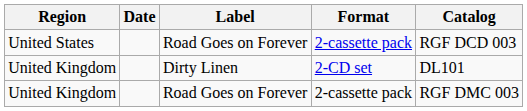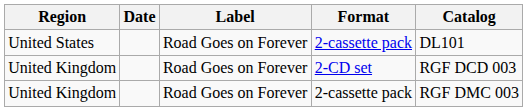 <table class="wikitable">
 <tr>
 <th>Region</th>
 <th>Date</th>
 <th>Label</th>
 <th>Format</th>
 <th>Catalog</th>
 </tr>
 <tr>
 <td>United States</td>
 <td></td>
 <td>Road Goes on Forever</td>
 <td><a href='#'>2-cassette pack</a></td>
-<td>RGF DCD 003</td>
+<td>DL101</td>
 </tr>
 <tr>
 <td>United Kingdom</td>
 <td></td>
-<td>Dirty Linen</td>
+<td>Road Goes on Forever</td>
 <td><a href='#'>2-CD set</a></td>
-<td>DL101</td>
+<td>RGF DCD 003</td>
 </tr>
 <tr>
 <td>United Kingdom</td>
 <td></td>
 <td>Road Goes on Forever</td>
 <td>2-cassette pack</td>
 <td>RGF DMC 003</td>
 </tr>
 </table>
